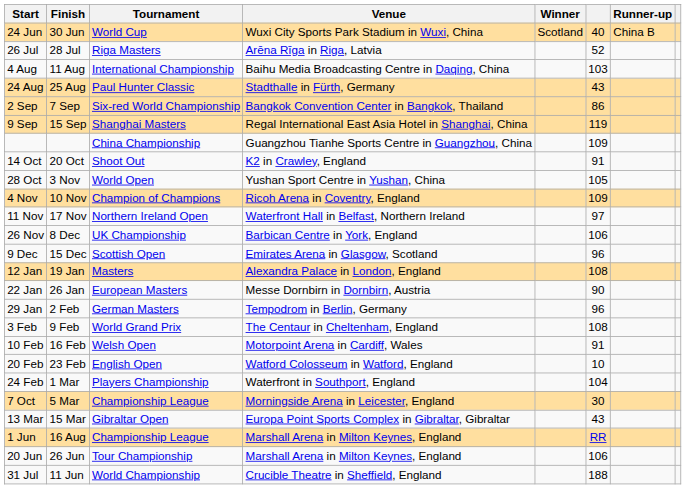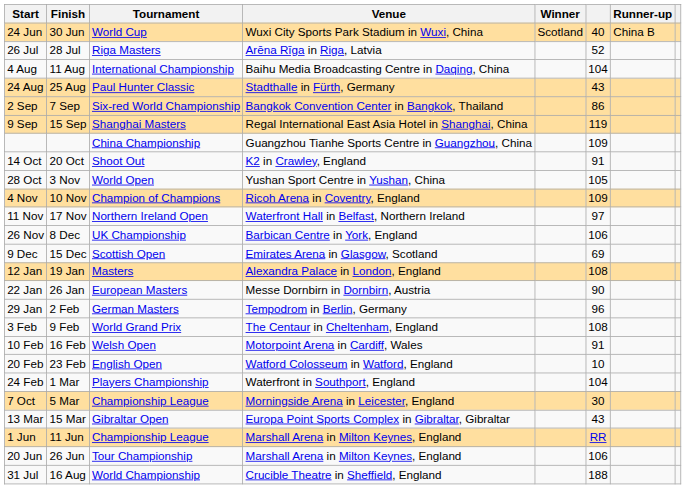 <table class="wikitable" style="font-size: 90%">
 <tr>
 <th>Start</th>
 <th>Finish</th>
 <th>Tournament</th>
 <th>Venue</th>
 <th>Winner</th>
 <th></th>
 <th>Runner-up</th>
 <th></th>
 </tr>
 <tr style="background:#ffdf9f;">
 <td>24 Jun</td>
 <td>30 Jun</td>
 <td><a href='#'>World Cup</a></td>
 <td>Wuxi City Sports Park Stadium in <a href='#'>Wuxi</a>, China</td>
 <td> Scotland</td>
 <td style="text-align:center;">40</td>
 <td> China B</td>
 <td style="text-align:center;"></td>
 </tr>
 <tr>
 <td>26 Jul</td>
 <td>28 Jul</td>
 <td><a href='#'>Riga Masters</a></td>
 <td><a href='#'>Arēna Rīga</a> in <a href='#'>Riga</a>, Latvia</td>
 <td></td>
 <td style="text-align:center;">52</td>
 <td></td>
 <td style="text-align:center;"></td>
 </tr>
 <tr>
 <td>4 Aug</td>
 <td>11 Aug</td>
 <td><a href='#'>International Championship</a></td>
 <td>Baihu Media Broadcasting Centre in <a href='#'>Daqing</a>, China</td>
 <td></td>
-<td style="text-align:center;">103</td>
+<td style="text-align:center;">104</td>
 <td></td>
 <td style="text-align:center;"></td>
 </tr>
 <tr style="background:#ffdf9f;">
 <td>24 Aug</td>
 <td>25 Aug</td>
 <td><a href='#'>Paul Hunter Classic</a></td>
 <td><a href='#'>Stadthalle</a> in <a href='#'>Fürth</a>, Germany</td>
 <td></td>
 <td style="text-align:center;">43</td>
 <td></td>
 <td style="text-align:center;"></td>
 </tr>
 <tr style="background:#ffdf9f;">
 <td>2 Sep</td>
 <td>7 Sep</td>
 <td><a href='#'>Six-red World Championship</a></td>
 <td><a href='#'>Bangkok Convention Center</a> in <a href='#'>Bangkok</a>, Thailand</td>
 <td></td>
 <td style="text-align:center;">86</td>
 <td></td>
 <td style="text-align:center;"></td>
 </tr>
 <tr style="background:#ffdf9f;">
 <td>9 Sep</td>
 <td>15 Sep</td>
 <td><a href='#'>Shanghai Masters</a></td>
 <td>Regal International East Asia Hotel in <a href='#'>Shanghai</a>, China</td>
 <td></td>
 <td style="text-align:center;">119</td>
 <td></td>
 <td style="text-align:center;"></td>
 </tr>
 <tr>
 <td></td>
 <td></td>
 <td><a href='#'>China Championship</a></td>
 <td>Guangzhou Tianhe Sports Centre in <a href='#'>Guangzhou</a>, China</td>
 <td></td>
 <td style="text-align:center;">109</td>
 <td></td>
 <td style="text-align:center;"></td>
 </tr>
 <tr>
 <td>14 Oct</td>
 <td>20 Oct</td>
 <td><a href='#'>Shoot Out</a></td>
 <td><a href='#'>K2</a> in <a href='#'>Crawley</a>, England</td>
 <td></td>
 <td style="text-align:center;">91</td>
 <td></td>
 <td style="text-align:center;"></td>
 </tr>
 <tr>
 <td>28 Oct</td>
 <td>3 Nov</td>
 <td><a href='#'>World Open</a></td>
 <td>Yushan Sport Centre in <a href='#'>Yushan</a>, China</td>
 <td></td>
 <td style="text-align:center;">105</td>
 <td></td>
 <td style="text-align:center;"></td>
 </tr>
 <tr style="background:#ffdf9f;">
 <td>4 Nov</td>
 <td>10 Nov</td>
 <td><a href='#'>Champion of Champions</a></td>
 <td><a href='#'>Ricoh Arena</a> in <a href='#'>Coventry</a>, England</td>
 <td></td>
 <td style="text-align:center;">109</td>
 <td></td>
 <td style="text-align:center;"></td>
 </tr>
 <tr>
 <td>11 Nov</td>
 <td>17 Nov</td>
 <td><a href='#'>Northern Ireland Open</a></td>
 <td><a href='#'>Waterfront Hall</a> in <a href='#'>Belfast</a>, Northern Ireland</td>
 <td></td>
 <td style="text-align:center;">97</td>
 <td></td>
 <td style="text-align:center;"></td>
 </tr>
 <tr>
 <td>26 Nov</td>
 <td>8 Dec</td>
 <td><a href='#'>UK Championship</a></td>
 <td><a href='#'>Barbican Centre</a> in <a href='#'>York</a>, England</td>
 <td></td>
 <td style="text-align:center;">106</td>
 <td></td>
 <td style="text-align:center;"></td>
 </tr>
 <tr>
 <td>9 Dec</td>
 <td>15 Dec</td>
 <td><a href='#'>Scottish Open</a></td>
 <td><a href='#'>Emirates Arena</a> in <a href='#'>Glasgow</a>, Scotland</td>
 <td></td>
-<td style="text-align:center;">96</td>
+<td style="text-align:center;">69</td>
 <td></td>
 <td style="text-align:center;"></td>
 </tr>
 <tr style="background:#ffdf9f;">
 <td>12 Jan</td>
 <td>19 Jan</td>
 <td><a href='#'>Masters</a></td>
 <td><a href='#'>Alexandra Palace</a> in <a href='#'>London</a>, England</td>
 <td></td>
 <td style="text-align:center;">108</td>
 <td></td>
 <td style="text-align:center;"></td>
 </tr>
 <tr>
 <td>22 Jan</td>
 <td>26 Jan</td>
 <td><a href='#'>European Masters</a></td>
 <td>Messe Dornbirn in <a href='#'>Dornbirn</a>, Austria</td>
 <td></td>
 <td style="text-align:center;">90</td>
 <td></td>
 <td style="text-align:center;"></td>
 </tr>
 <tr>
 <td>29 Jan</td>
 <td>2 Feb</td>
 <td><a href='#'>German Masters</a></td>
 <td><a href='#'>Tempodrom</a> in <a href='#'>Berlin</a>, Germany</td>
 <td></td>
 <td style="text-align:center;">96</td>
 <td></td>
 <td style="text-align:center;"></td>
 </tr>
 <tr>
 <td>3 Feb</td>
 <td>9 Feb</td>
 <td><a href='#'>World Grand Prix</a></td>
 <td><a href='#'>The Centaur</a> in <a href='#'>Cheltenham</a>, England</td>
 <td></td>
 <td style="text-align:center;">108</td>
 <td></td>
 <td style="text-align:center;"></td>
 </tr>
 <tr>
 <td>10 Feb</td>
 <td>16 Feb</td>
 <td><a href='#'>Welsh Open</a></td>
 <td><a href='#'>Motorpoint Arena</a> in <a href='#'>Cardiff</a>, Wales</td>
 <td></td>
 <td style="text-align:center;">91</td>
 <td></td>
 <td style="text-align:center;"></td>
 </tr>
 <tr>
 <td>20 Feb</td>
 <td>23 Feb</td>
 <td><a href='#'>English Open</a></td>
 <td><a href='#'>Watford Colosseum</a> in <a href='#'>Watford</a>, England</td>
 <td></td>
 <td style="text-align:center;">10</td>
 <td></td>
 <td style="text-align:center;"></td>
 </tr>
 <tr>
 <td>24 Feb</td>
 <td>1 Mar</td>
 <td><a href='#'>Players Championship</a></td>
 <td>Waterfront in <a href='#'>Southport</a>, England</td>
 <td></td>
 <td style="text-align:center;">104</td>
 <td></td>
 <td style="text-align:center;"></td>
 </tr>
 <tr style="background:#ffdf9f;">
 <td>7 Oct</td>
 <td>5 Mar</td>
 <td><a href='#'>Championship League</a></td>
 <td><a href='#'>Morningside Arena</a> in <a href='#'>Leicester</a>, England</td>
 <td></td>
 <td style="text-align:center;">30</td>
 <td></td>
 <td style="text-align:center;"></td>
 </tr>
 <tr>
 <td>13 Mar</td>
 <td>15 Mar</td>
 <td><a href='#'>Gibraltar Open</a></td>
 <td><a href='#'>Europa Point Sports Complex</a> in <a href='#'>Gibraltar</a>, Gibraltar</td>
 <td></td>
 <td style="text-align:center;">43</td>
 <td></td>
 <td style="text-align:center;"></td>
 </tr>
 <tr style="background:#ffdf9f;">
 <td>1 Jun</td>
-<td>16 Aug</td>
+<td>11 Jun</td>
 <td><a href='#'>Championship League</a></td>
 <td><a href='#'>Marshall Arena</a> in <a href='#'>Milton Keynes</a>, England</td>
 <td></td>
 <td style="text-align:center;"><a href='#'>RR</a></td>
 <td></td>
 <td style="text-align:center;"></td>
 </tr>
 <tr>
 <td>20 Jun</td>
 <td>26 Jun</td>
 <td><a href='#'>Tour Championship</a></td>
 <td><a href='#'>Marshall Arena</a> in <a href='#'>Milton Keynes</a>, England</td>
 <td></td>
 <td style="text-align:center;">106</td>
 <td></td>
 <td style="text-align:center;"></td>
 </tr>
 <tr>
 <td>31 Jul</td>
-<td>11 Jun</td>
+<td>16 Aug</td>
 <td><a href='#'>World Championship</a></td>
 <td><a href='#'>Crucible Theatre</a> in <a href='#'>Sheffield</a>, England</td>
 <td></td>
 <td style="text-align:center;">188</td>
 <td></td>
 <td style="text-align:center;"></td>
 </tr>
 </table>
